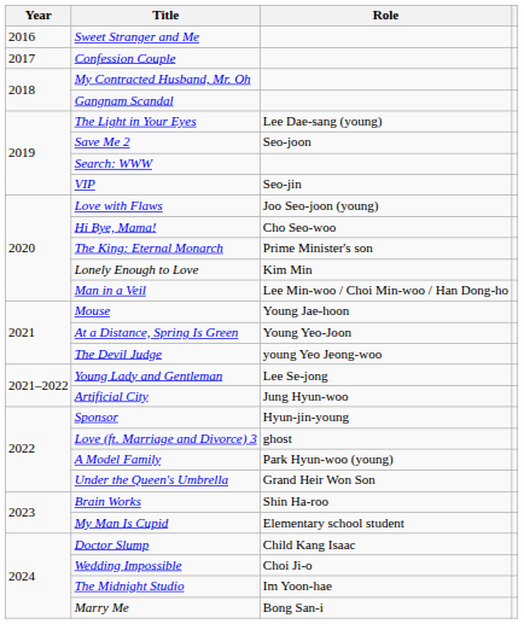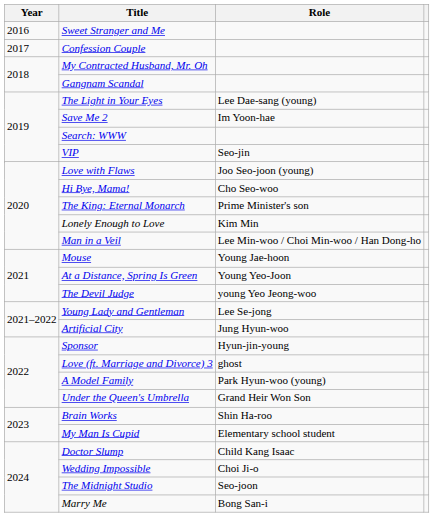 <table class="wikitable">
 <tr>
 <th>Year</th>
 <th>Title</th>
 <th>Role</th>
 <th></th>
 </tr>
 <tr>
 <td>2016</td>
 <td><em><a href='#'>Sweet Stranger and Me</a></em></td>
 <td></td>
 <td></td>
 </tr>
 <tr>
 <td>2017</td>
 <td><em><a href='#'>Confession Couple</a></em></td>
 <td></td>
 <td></td>
 </tr>
 <tr>
 <td rowspan="2">2018</td>
 <td><em><a href='#'>My Contracted Husband, Mr. Oh</a></em></td>
 <td></td>
 <td></td>
 </tr>
 <tr>
 <td><em><a href='#'>Gangnam Scandal</a></em></td>
 <td></td>
 <td></td>
 </tr>
 <tr>
 <td rowspan="5">2019</td>
 <td><em><a href='#'>The Light in Your Eyes</a></em></td>
 <td>Lee Dae-sang (young)</td>
 <td></td>
 </tr>
 <tr>
 <td><em><a href='#'>Save Me 2</a></em></td>
-<td>Seo-joon</td>
+<td>Im Yoon-hae</td>
 <td></td>
 </tr>
 <tr>
 <td><em><a href='#'>Search: WWW</a></em></td>
 <td></td>
 <td></td>
 </tr>
 <tr>
 <td><em><a href='#'>VIP</a></em></td>
 <td>Seo-jin</td>
 <td></td>
 </tr>
 <tr>
 <td rowspan="2"><em><a href='#'>Love with Flaws</a></em></td>
 <td rowspan="2">Joo Seo-joon (young)</td>
 <td rowspan="2"></td>
 </tr>
 <tr>
 <td rowspan="5">2020</td>
 </tr>
 <tr>
 <td><em><a href='#'>Hi Bye, Mama!</a></em></td>
 <td>Cho Seo-woo</td>
 <td></td>
 </tr>
 <tr>
 <td><em><a href='#'>The King: Eternal Monarch</a></em></td>
 <td>Prime Minister's son</td>
 <td></td>
 </tr>
 <tr>
 <td><em>Lonely Enough to Love</em></td>
 <td>Kim Min</td>
 <td></td>
 </tr>
 <tr>
 <td><em><a href='#'>Man in a Veil</a></em></td>
 <td>Lee Min-woo / Choi Min-woo / Han Dong-ho</td>
 <td></td>
 </tr>
 <tr>
 <td rowspan="3">2021</td>
 <td><em><a href='#'>Mouse</a></em></td>
 <td>Young Jae-hoon</td>
 <td></td>
 </tr>
 <tr>
 <td><em><a href='#'>At a Distance, Spring Is Green</a></em></td>
 <td>Young Yeo-Joon</td>
 <td></td>
 </tr>
 <tr>
 <td><em><a href='#'>The Devil Judge</a></em></td>
 <td>young Yeo Jeong-woo</td>
 <td></td>
 </tr>
 <tr>
 <td rowspan=2>2021–2022</td>
 <td><em><a href='#'>Young Lady and Gentleman</a></em></td>
 <td>Lee Se-jong</td>
 <td></td>
 </tr>
 <tr>
 <td><em><a href='#'>Artificial City</a></em></td>
 <td>Jung Hyun-woo</td>
 <td></td>
 </tr>
 <tr>
 <td rowspan="4">2022</td>
 <td><em><a href='#'>Sponsor</a></em></td>
 <td>Hyun-jin-young</td>
 <td></td>
 </tr>
 <tr>
 <td><a href='#'><em>Love (ft. Marriage and Divorce) 3</em></a></td>
 <td>ghost</td>
 <td></td>
 </tr>
 <tr>
 <td><em><a href='#'>A Model Family</a></em></td>
 <td>Park Hyun-woo (young)</td>
 <td></td>
 </tr>
 <tr>
 <td><em><a href='#'>Under the Queen's Umbrella</a></em></td>
 <td>Grand Heir Won Son</td>
 <td></td>
 </tr>
 <tr>
 <td rowspan="2">2023</td>
 <td><em><a href='#'>Brain Works</a></em></td>
 <td>Shin Ha-roo</td>
 <td></td>
 </tr>
 <tr>
 <td><em><a href='#'>My Man Is Cupid</a></em></td>
 <td>Elementary school student</td>
 <td></td>
 </tr>
 <tr>
 <td rowspan="4">2024</td>
 <td><em><a href='#'>Doctor Slump</a></em></td>
 <td>Child Kang Isaac</td>
 </tr>
 <tr>
 <td><em><a href='#'>Wedding Impossible</a></em></td>
 <td>Choi Ji-o</td>
 <td></td>
 </tr>
 <tr>
 <td><em><a href='#'>The Midnight Studio</a></em></td>
-<td>Im Yoon-hae</td>
+<td>Seo-joon</td>
 <td></td>
 </tr>
 <tr>
 <td><em>Marry Me</em></td>
 <td>Bong San-i</td>
 <td></td>
 </tr>
 </table>
